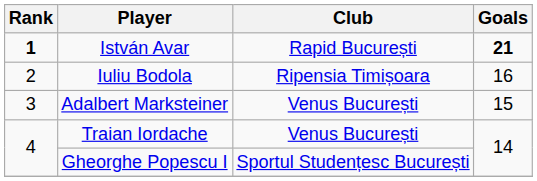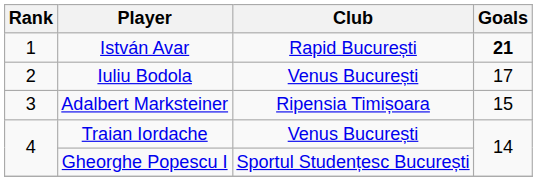 <table class="wikitable sortable" style="text-align:center">
 <tr>
 <th>Rank</th>
 <th>Player</th>
 <th>Club</th>
 <th>Goals</th>
 </tr>
 <tr>
-<td rowspan=1 align=center><strong>1</strong></td>
+<td rowspan=1 align=center>1</td>
 <td><a href='#'>István Avar</a></td>
 <td><a href='#'>Rapid București</a></td>
 <td rowspan=1 align=center><strong>21</strong></td>
 </tr>
 <tr>
 <td rowspan=1 align=center>2</td>
 <td><a href='#'>Iuliu Bodola</a></td>
-<td><a href='#'>Ripensia Timișoara</a></td>
-<td rowspan=1 align=center>16</td>
+<td><a href='#'>Venus București</a></td>
+<td rowspan=1 align=center>17</td>
 </tr>
 <tr>
 <td rowspan=1 align=center>3</td>
 <td><a href='#'>Adalbert Marksteiner</a></td>
-<td><a href='#'>Venus București</a></td>
+<td><a href='#'>Ripensia Timișoara</a></td>
 <td rowspan=1 align=center>15</td>
 </tr>
 <tr>
 <td rowspan=2 align=center>4</td>
 <td><a href='#'>Traian Iordache</a></td>
 <td><a href='#'>Venus București</a></td>
 <td rowspan=2 align=center>14</td>
 </tr>
 <tr>
 <td><a href='#'>Gheorghe Popescu I</a></td>
 <td><a href='#'>Sportul Studențesc București</a></td>
 </tr>
 <tr>
 </tr>
 </table>
